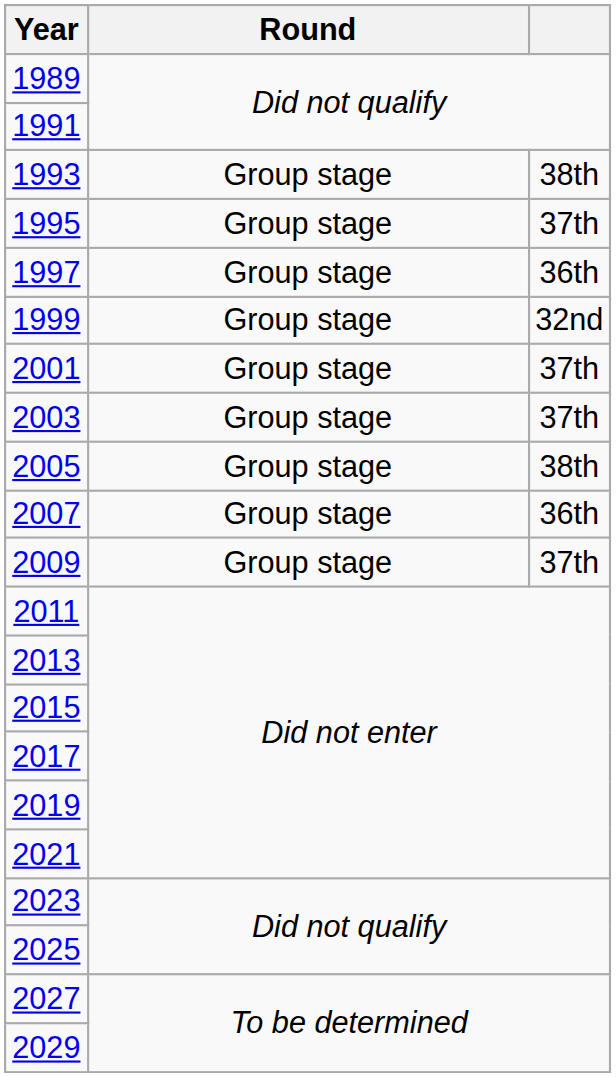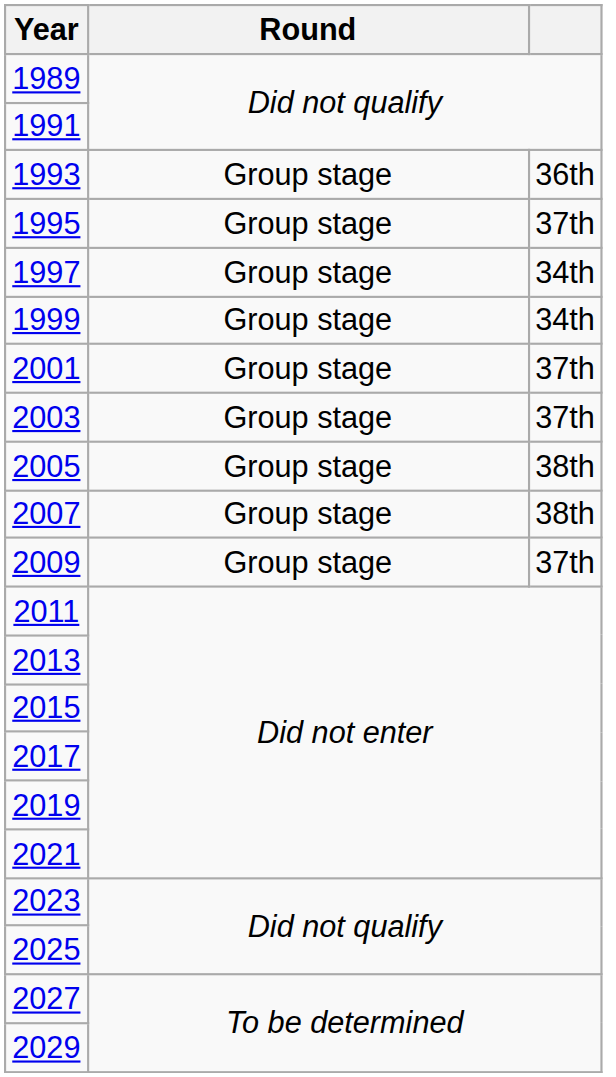 <table class="wikitable" style="text-align: center; font-size:90%">
 <tr>
 <th>Year</th>
 <th style="width:200px">Round</th>
 <th></th>
 </tr>
 <tr>
 <td><a href='#'>1989</a></td>
 <td colspan="2" rowspan="2"><em>Did not qualify</em></td>
 </tr>
 <tr>
 <td><a href='#'>1991</a></td>
 </tr>
 <tr>
 <td><a href='#'>1993</a></td>
 <td>Group stage</td>
-<td>38th</td>
+<td>36th</td>
 </tr>
 <tr>
 <td><a href='#'>1995</a></td>
 <td>Group stage</td>
 <td>37th</td>
 </tr>
 <tr>
 <td><a href='#'>1997</a></td>
 <td>Group stage</td>
-<td>36th</td>
+<td>34th</td>
 </tr>
 <tr>
 <td><a href='#'>1999</a></td>
 <td>Group stage</td>
-<td>32nd</td>
+<td>34th</td>
 </tr>
 <tr>
 <td><a href='#'>2001</a></td>
 <td>Group stage</td>
 <td>37th</td>
 </tr>
 <tr>
 <td><a href='#'>2003</a></td>
 <td>Group stage</td>
 <td>37th</td>
 </tr>
 <tr>
 <td><a href='#'>2005</a></td>
 <td>Group stage</td>
 <td>38th</td>
 </tr>
 <tr>
 <td><a href='#'>2007</a></td>
 <td>Group stage</td>
-<td>36th</td>
+<td>38th</td>
 </tr>
 <tr>
 <td><a href='#'>2009</a></td>
 <td>Group stage</td>
 <td>37th</td>
 </tr>
 <tr>
 <td><a href='#'>2011</a></td>
 <td colspan="2" rowspan="6"><em>Did not enter</em></td>
 </tr>
 <tr>
 <td><a href='#'>2013</a></td>
 </tr>
 <tr>
 <td><a href='#'>2015</a></td>
 </tr>
 <tr>
 <td><a href='#'>2017</a></td>
 </tr>
 <tr>
 <td><a href='#'>2019</a></td>
 </tr>
 <tr>
 <td><a href='#'>2021</a></td>
 </tr>
 <tr>
 <td><a href='#'>2023</a></td>
 <td colspan="2" rowspan="2"><em>Did not qualify</em></td>
 </tr>
 <tr>
 <td><a href='#'>2025</a></td>
 </tr>
 <tr>
 <td><a href='#'>2027</a></td>
 <td colspan="2" rowspan="2"><em>To be determined</em></td>
 </tr>
 <tr>
 <td><a href='#'>2029</a></td>
 </tr>
 </table>
